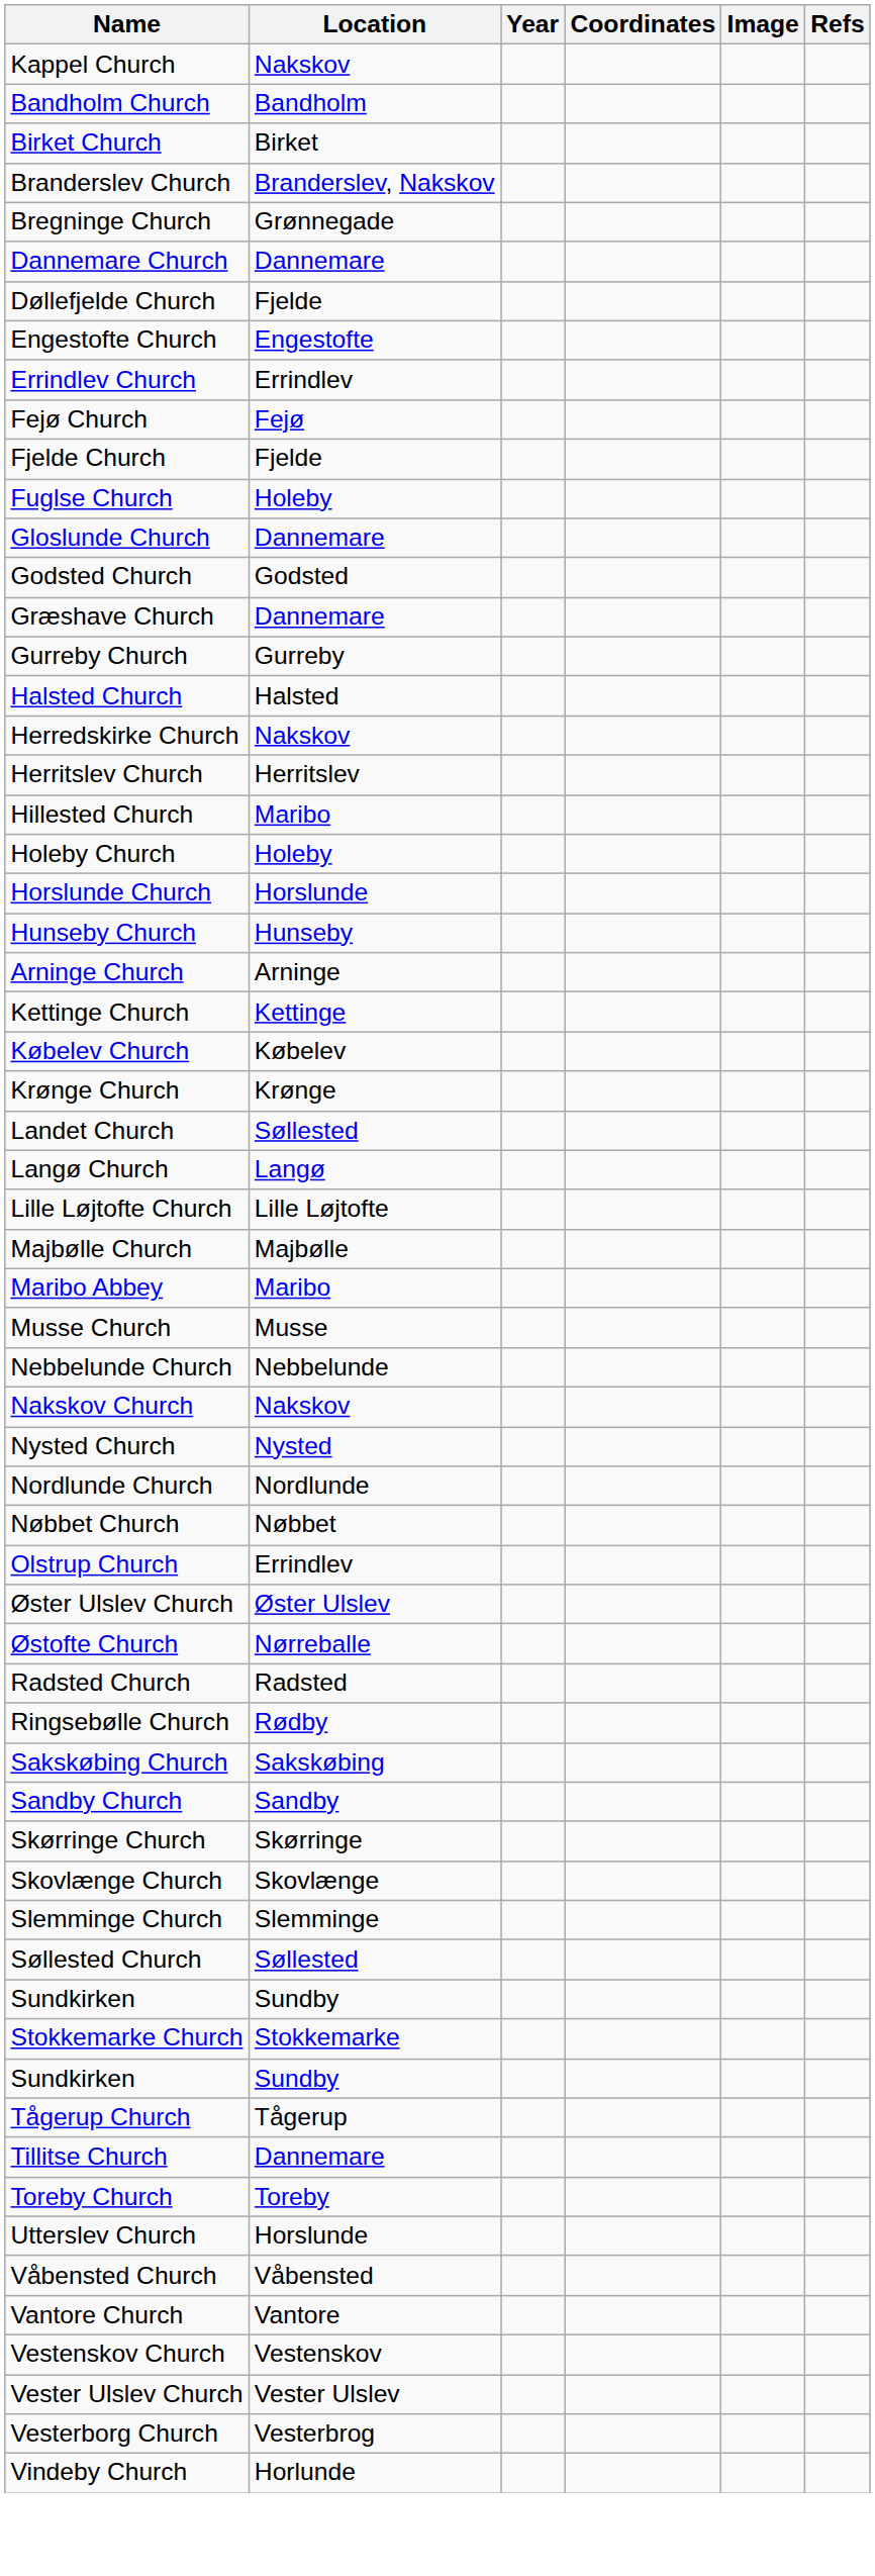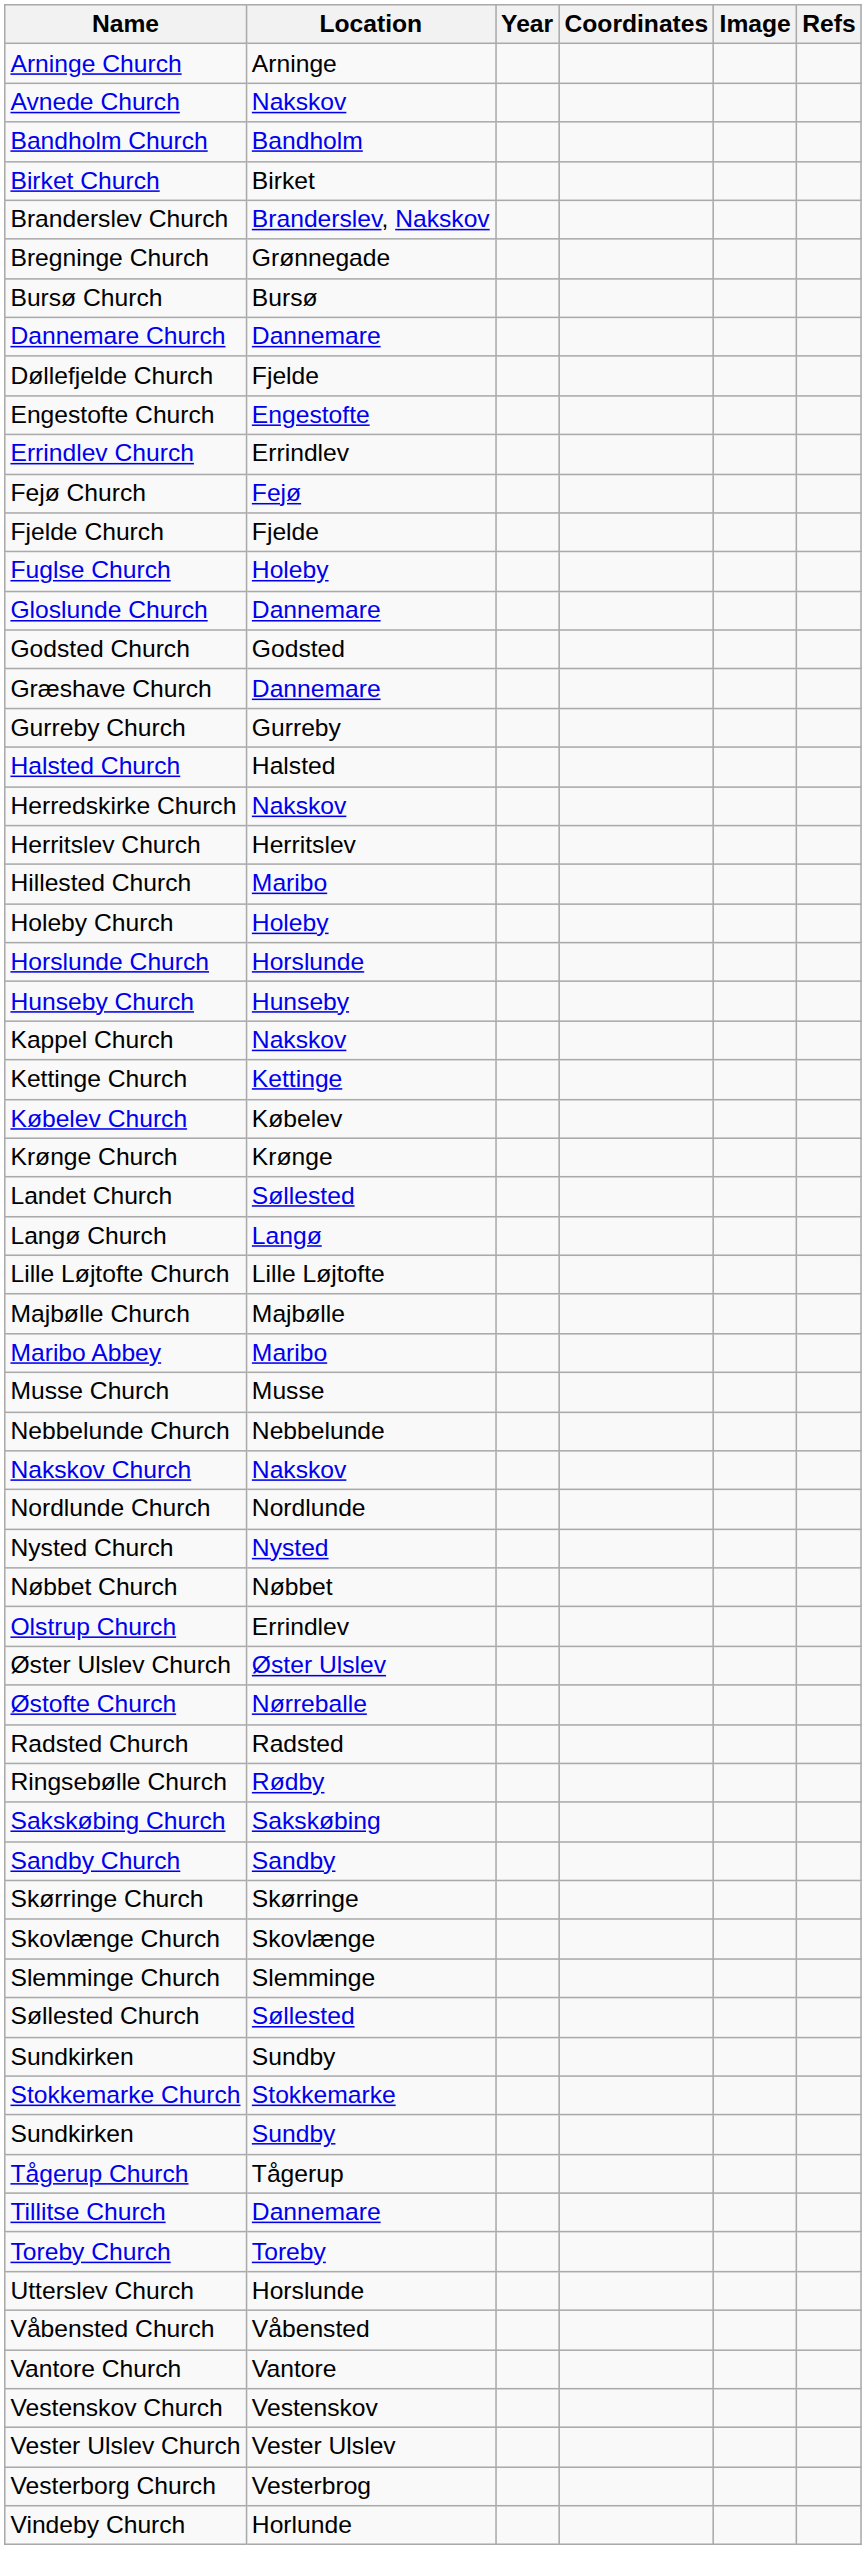 <table class="wikitable sortable">
 <tr>
 <th>Name</th>
 <th>Location</th>
 <th>Year</th>
 <th>Coordinates</th>
 <th>Image</th>
 <th>Refs</th>
 </tr>
 <tr>
-<td>Kappel Church</td>
+<td><a href='#'>Arninge Church</a></td>
+<td>Arninge</td>
+<td></td>
+<td></td>
+<td></td>
+<td></td>
+</tr>
+<tr>
+<td><a href='#'>Avnede Church</a></td>
 <td><a href='#'>Nakskov</a></td>
 <td></td>
 <td></td>
 <td></td>
 <td></td>
 </tr>
 <tr>
 <td><a href='#'>Bandholm Church</a></td>
 <td><a href='#'>Bandholm</a></td>
 <td></td>
 <td></td>
 <td></td>
 <td></td>
 </tr>
 <tr>
 <td><a href='#'>Birket Church</a></td>
 <td>Birket</td>
 <td></td>
 <td></td>
 <td></td>
 <td></td>
 </tr>
 <tr>
 <td>Branderslev Church</td>
 <td><a href='#'>Branderslev</a>, <a href='#'>Nakskov</a></td>
 <td></td>
 <td></td>
 <td></td>
 <td></td>
 </tr>
 <tr>
 <td>Bregninge Church</td>
 <td>Grønnegade</td>
+<td></td>
+<td></td>
+<td></td>
+<td></td>
+</tr>
+<tr>
+<td>Bursø Church</td>
+<td>Bursø</td>
 <td></td>
 <td></td>
 <td></td>
 <td></td>
 </tr>
 <tr>
 <td><a href='#'>Dannemare Church</a></td>
 <td><a href='#'>Dannemare</a></td>
 <td></td>
 <td></td>
 <td></td>
 <td></td>
 </tr>
 <tr>
 <td>Døllefjelde Church</td>
 <td>Fjelde</td>
 <td></td>
 <td></td>
 <td></td>
 <td></td>
 </tr>
 <tr>
 <td>Engestofte Church</td>
 <td><a href='#'>Engestofte</a></td>
 <td></td>
 <td></td>
 <td></td>
 <td></td>
 </tr>
 <tr>
 <td><a href='#'>Errindlev Church</a></td>
 <td>Errindlev</td>
 <td></td>
 <td></td>
 <td></td>
 <td></td>
 </tr>
 <tr>
 <td>Fejø Church</td>
 <td><a href='#'>Fejø</a></td>
 <td></td>
 <td></td>
 <td></td>
 <td></td>
 </tr>
 <tr>
 <td>Fjelde Church</td>
 <td>Fjelde</td>
 <td></td>
 <td></td>
 <td></td>
 <td></td>
 </tr>
 <tr>
 <td><a href='#'>Fuglse Church</a></td>
 <td><a href='#'>Holeby</a></td>
 <td></td>
 <td></td>
 <td></td>
 <td></td>
 </tr>
 <tr>
 <td><a href='#'>Gloslunde Church</a></td>
 <td><a href='#'>Dannemare</a></td>
 <td></td>
 <td></td>
 <td></td>
 <td></td>
 </tr>
 <tr>
 <td>Godsted Church</td>
 <td>Godsted</td>
 <td></td>
 <td></td>
 <td></td>
 <td></td>
 </tr>
 <tr>
 <td>Græshave Church</td>
 <td><a href='#'>Dannemare</a></td>
 <td></td>
 <td></td>
 <td></td>
 <td></td>
 </tr>
 <tr>
 <td>Gurreby Church</td>
 <td>Gurreby</td>
 <td></td>
 <td></td>
 <td></td>
 <td></td>
 </tr>
 <tr>
 <td><a href='#'>Halsted Church</a></td>
 <td>Halsted</td>
 <td></td>
 <td></td>
 <td></td>
 <td></td>
 </tr>
 <tr>
 <td>Herredskirke Church</td>
 <td><a href='#'>Nakskov</a></td>
 <td></td>
 <td></td>
 <td></td>
 <td></td>
 </tr>
 <tr>
 <td>Herritslev  Church</td>
 <td>Herritslev</td>
 <td></td>
 <td></td>
 <td></td>
 <td></td>
 </tr>
 <tr>
 <td>Hillested  Church</td>
 <td><a href='#'>Maribo</a></td>
 <td></td>
 <td></td>
 <td></td>
 <td></td>
 </tr>
 <tr>
 <td>Holeby Church</td>
 <td><a href='#'>Holeby</a></td>
 <td></td>
 <td></td>
 <td></td>
 <td></td>
 </tr>
 <tr>
 <td><a href='#'>Horslunde Church</a></td>
 <td><a href='#'>Horslunde</a></td>
 <td></td>
 <td></td>
 <td></td>
 <td></td>
 </tr>
 <tr>
 <td><a href='#'>Hunseby Church</a></td>
 <td><a href='#'>Hunseby</a></td>
 <td></td>
 <td></td>
 <td></td>
 <td></td>
 </tr>
 <tr>
-<td><a href='#'>Arninge Church</a></td>
-<td>Arninge</td>
+<td>Kappel Church</td>
+<td><a href='#'>Nakskov</a></td>
 <td></td>
 <td></td>
 <td></td>
 <td></td>
 </tr>
 <tr>
 <td>Kettinge Church</td>
 <td><a href='#'>Kettinge</a></td>
 <td></td>
 <td></td>
 <td></td>
 <td></td>
 </tr>
 <tr>
 <td><a href='#'>Købelev Church</a></td>
 <td>Købelev</td>
 <td></td>
 <td></td>
 <td></td>
 <td></td>
 </tr>
 <tr>
 <td>Krønge Church</td>
 <td>Krønge</td>
 <td></td>
 <td></td>
 <td></td>
 <td></td>
 </tr>
 <tr>
 <td>Landet Church</td>
 <td><a href='#'>Søllested</a></td>
 <td></td>
 <td></td>
 <td></td>
 <td></td>
 </tr>
 <tr>
 <td>Langø Church</td>
 <td><a href='#'>Langø</a></td>
 <td></td>
 <td></td>
 <td></td>
 <td></td>
 </tr>
 <tr>
 <td>Lille Løjtofte Church</td>
 <td>Lille Løjtofte</td>
 <td></td>
 <td></td>
 <td></td>
 <td></td>
 </tr>
 <tr>
 <td>Majbølle Church</td>
 <td>Majbølle</td>
 <td></td>
 <td></td>
 <td></td>
 <td></td>
 </tr>
 <tr>
 <td><a href='#'>Maribo Abbey</a></td>
 <td><a href='#'>Maribo</a></td>
 <td></td>
 <td></td>
 <td></td>
 <td></td>
 </tr>
 <tr>
 <td>Musse Church</td>
 <td>Musse</td>
 <td></td>
 <td></td>
 <td></td>
 <td></td>
 </tr>
 <tr>
 <td>Nebbelunde  Church</td>
 <td>Nebbelunde</td>
 <td></td>
 <td></td>
 <td></td>
 <td></td>
 </tr>
 <tr>
 <td><a href='#'>Nakskov Church</a></td>
 <td><a href='#'>Nakskov</a></td>
 <td></td>
 <td></td>
 <td></td>
 <td></td>
 </tr>
 <tr>
-<td>Nysted Church</td>
-<td><a href='#'>Nysted</a></td>
+<td>Nordlunde Church</td>
+<td>Nordlunde</td>
 <td></td>
 <td></td>
 <td></td>
 <td></td>
 </tr>
 <tr>
-<td>Nordlunde Church</td>
-<td>Nordlunde</td>
+<td>Nysted Church</td>
+<td><a href='#'>Nysted</a></td>
 <td></td>
 <td></td>
 <td></td>
 <td></td>
 </tr>
 <tr>
 <td>Nøbbet Church</td>
 <td>Nøbbet</td>
 <td></td>
 <td></td>
 <td></td>
 <td></td>
 </tr>
 <tr>
 <td><a href='#'>Olstrup Church</a></td>
 <td>Errindlev</td>
 <td></td>
 <td></td>
 <td></td>
 <td></td>
 </tr>
 <tr>
 <td>Øster Ulslev Church</td>
 <td><a href='#'>Øster Ulslev</a></td>
 <td></td>
 <td></td>
 <td></td>
 <td></td>
 </tr>
 <tr>
 <td><a href='#'>Østofte Church</a></td>
 <td><a href='#'>Nørreballe</a></td>
 <td></td>
 <td></td>
 <td></td>
 <td></td>
 </tr>
 <tr>
 <td>Radsted Church</td>
 <td>Radsted</td>
 <td></td>
 <td></td>
 <td></td>
 <td></td>
 </tr>
 <tr>
 <td>Ringsebølle Church</td>
 <td><a href='#'>Rødby</a></td>
 <td></td>
 <td></td>
 <td></td>
 <td></td>
 </tr>
 <tr>
 <td><a href='#'>Sakskøbing Church</a></td>
 <td><a href='#'>Sakskøbing</a></td>
 <td></td>
 <td></td>
 <td></td>
 <td></td>
 </tr>
 <tr>
 <td><a href='#'>Sandby Church</a></td>
 <td><a href='#'>Sandby</a></td>
 <td></td>
 <td></td>
 <td></td>
 <td></td>
 </tr>
 <tr>
 <td>Skørringe Church</td>
 <td>Skørringe</td>
 <td></td>
 <td></td>
 <td></td>
 <td></td>
 </tr>
 <tr>
 <td>Skovlænge Church</td>
 <td>Skovlænge</td>
 <td></td>
 <td></td>
 <td></td>
 <td></td>
 </tr>
 <tr>
 <td>Slemminge Church</td>
 <td>Slemminge</td>
 <td></td>
 <td></td>
 <td></td>
 <td></td>
 </tr>
 <tr>
 <td>Søllested Church</td>
 <td><a href='#'>Søllested</a></td>
 <td></td>
 <td></td>
 <td></td>
 <td></td>
 </tr>
 <tr>
 <td>Sundkirken</td>
 <td>Sundby</td>
 <td></td>
 <td></td>
 <td></td>
 <td></td>
 </tr>
 <tr>
 <td><a href='#'>Stokkemarke Church</a></td>
 <td><a href='#'>Stokkemarke</a></td>
 <td></td>
 <td></td>
 <td></td>
 <td></td>
 </tr>
 <tr>
 <td>Sundkirken</td>
 <td><a href='#'>Sundby</a></td>
 <td></td>
 <td></td>
 <td></td>
 <td></td>
 </tr>
 <tr>
 <td><a href='#'>Tågerup Church</a></td>
 <td>Tågerup</td>
 <td></td>
 <td></td>
 <td></td>
 <td></td>
 </tr>
 <tr>
 <td><a href='#'>Tillitse Church</a></td>
 <td><a href='#'>Dannemare</a></td>
 <td></td>
 <td></td>
 <td></td>
 <td></td>
 </tr>
 <tr>
 <td><a href='#'>Toreby Church</a></td>
 <td><a href='#'>Toreby</a></td>
 <td></td>
 <td></td>
 <td></td>
 <td></td>
 </tr>
 <tr>
 <td>Utterslev Church</td>
 <td>Horslunde</td>
 <td></td>
 <td></td>
 <td></td>
 <td></td>
 </tr>
 <tr>
 <td>Våbensted Church</td>
 <td>Våbensted</td>
 <td></td>
 <td></td>
 <td></td>
 <td></td>
 </tr>
 <tr>
 <td>Vantore Church</td>
 <td>Vantore</td>
 <td></td>
 <td></td>
 <td></td>
 <td></td>
 </tr>
 <tr>
 <td>Vestenskov Church</td>
 <td>Vestenskov</td>
 <td></td>
 <td></td>
 <td></td>
 <td></td>
 </tr>
 <tr>
 <td>Vester Ulslev Church</td>
 <td>Vester Ulslev</td>
 <td></td>
 <td></td>
 <td></td>
 <td></td>
 </tr>
 <tr>
 <td>Vesterborg Church</td>
 <td>Vesterbrog</td>
 <td></td>
 <td></td>
 <td></td>
 <td></td>
 </tr>
 <tr>
 <td>Vindeby Church</td>
 <td>Horlunde</td>
 <td></td>
 <td></td>
 <td></td>
 <td></td>
 </tr>
 </table>
